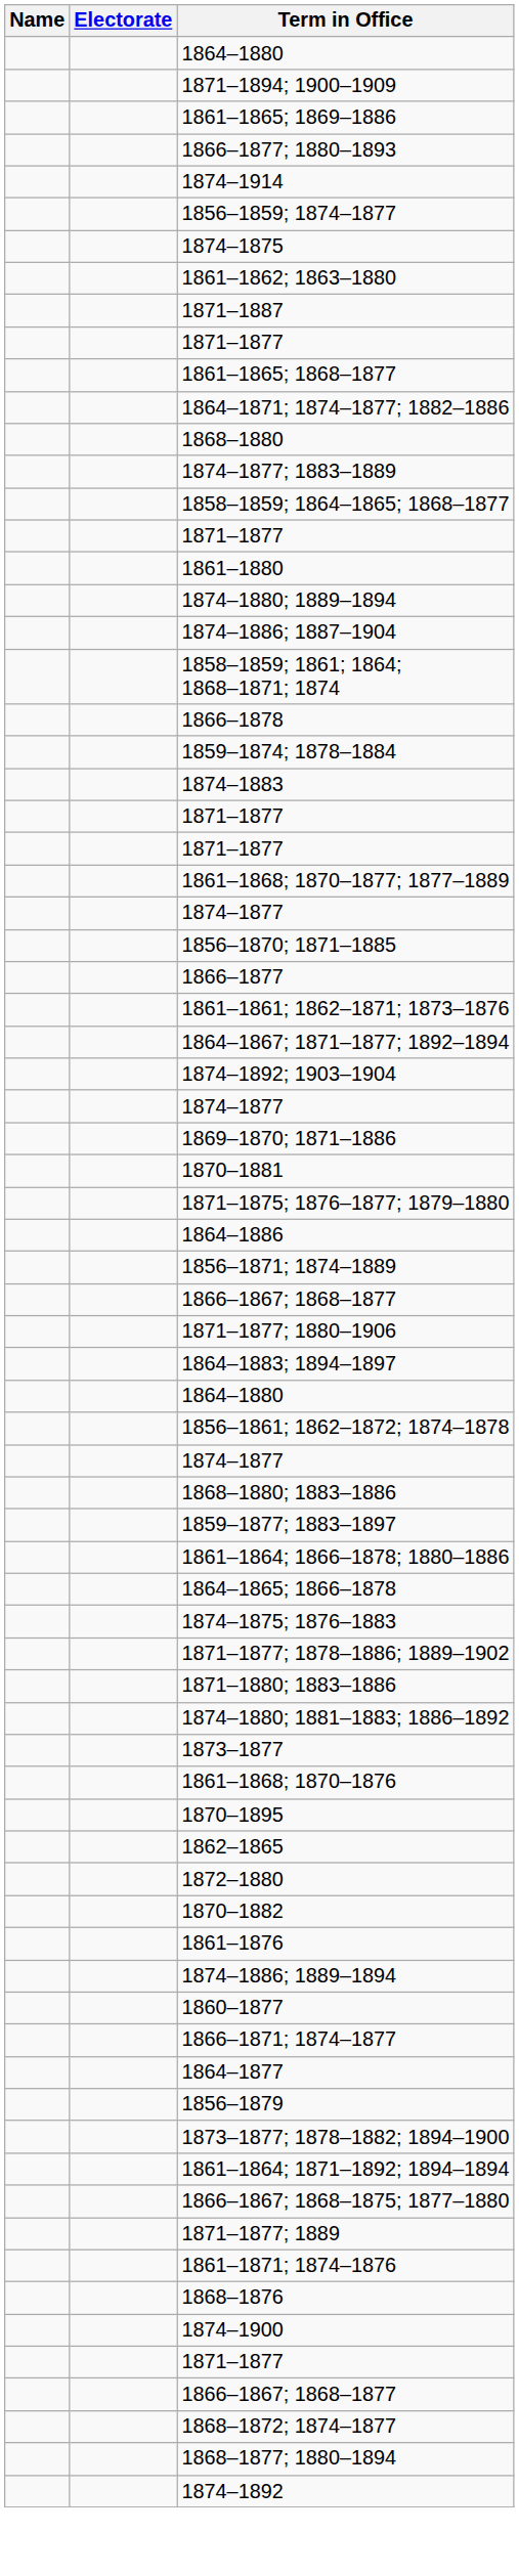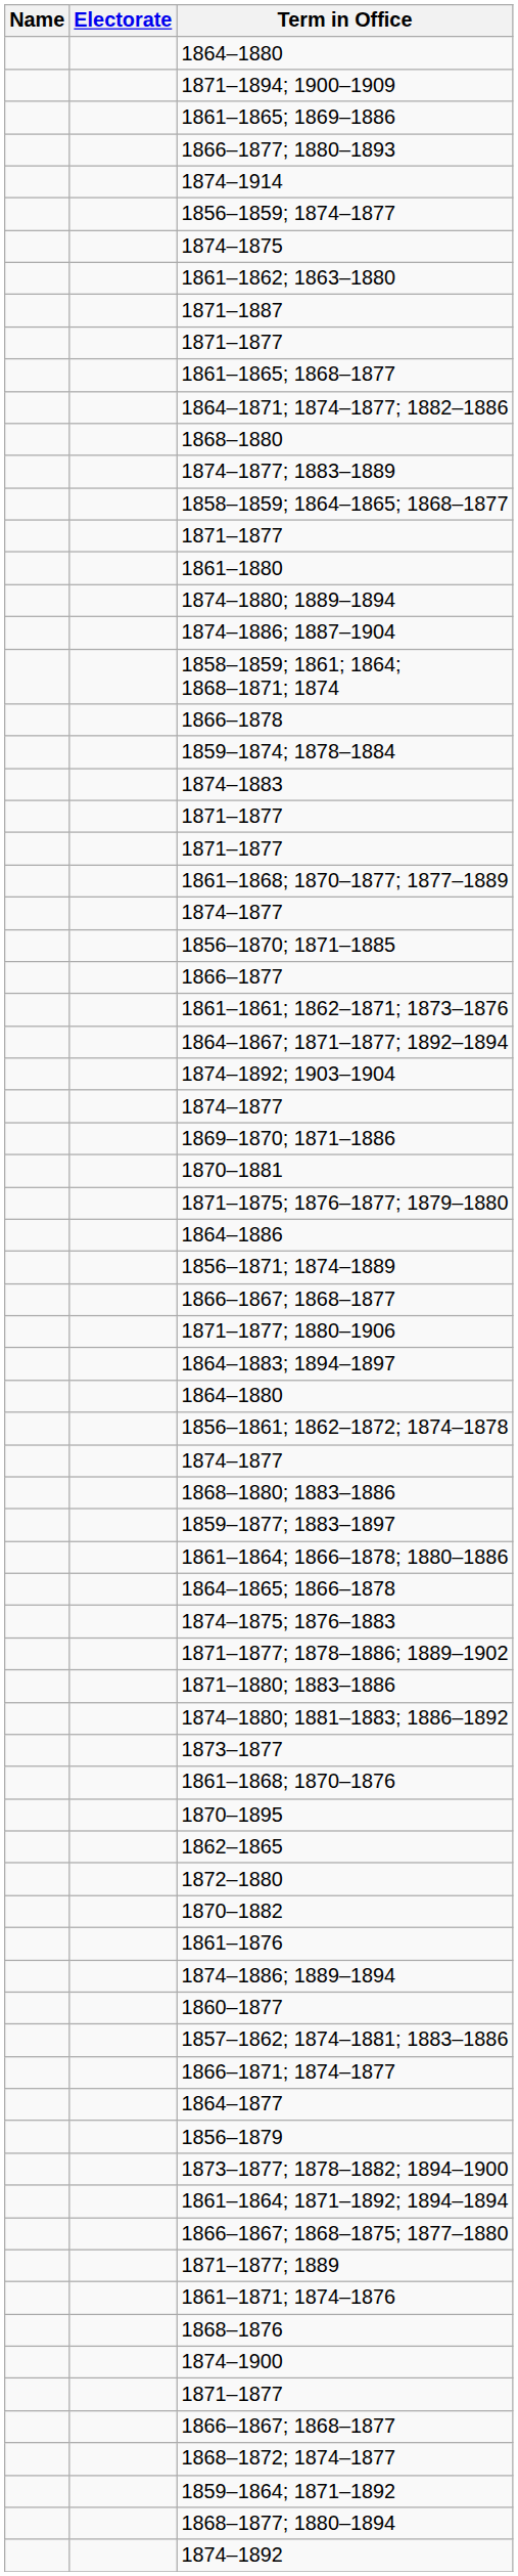 <table class="wikitable sortable">
 <tr>
 <th>Name</th>
 <th><a href='#'>Electorate</a></th>
 <th>Term in Office</th>
 </tr>
 <tr>
 <td></td>
 <td></td>
 <td>1864–1880</td>
 </tr>
 <tr>
 <td></td>
 <td></td>
 <td>1871–1894; 1900–1909</td>
 </tr>
 <tr>
 <td></td>
 <td> </td>
 <td>1861–1865; 1869–1886</td>
 </tr>
 <tr>
 <td></td>
 <td></td>
 <td>1866–1877; 1880–1893</td>
 </tr>
 <tr>
 <td></td>
 <td></td>
 <td>1874–1914</td>
 </tr>
 <tr>
 <td></td>
 <td> </td>
 <td>1856–1859; 1874–1877</td>
 </tr>
 <tr>
 <td> </td>
 <td></td>
 <td>1874–1875</td>
 </tr>
 <tr>
 <td></td>
 <td></td>
 <td>1861–1862; 1863–1880</td>
 </tr>
 <tr>
 <td></td>
 <td></td>
 <td>1871–1887</td>
 </tr>
 <tr>
 <td></td>
 <td></td>
 <td>1871–1877</td>
 </tr>
 <tr>
 <td></td>
 <td></td>
 <td>1861–1865; 1868–1877</td>
 </tr>
 <tr>
 <td></td>
 <td></td>
 <td>1864–1871; 1874–1877; 1882–1886</td>
 </tr>
 <tr>
 <td></td>
 <td></td>
 <td>1868–1880</td>
 </tr>
 <tr>
 <td></td>
 <td></td>
 <td>1874–1877; 1883–1889</td>
 </tr>
 <tr>
 <td></td>
 <td></td>
 <td>1858–1859; 1864–1865; 1868–1877</td>
 </tr>
 <tr>
 <td></td>
 <td></td>
 <td>1871–1877</td>
 </tr>
 <tr>
 <td></td>
 <td></td>
 <td>1861–1880</td>
 </tr>
 <tr>
 <td></td>
 <td></td>
 <td>1874–1880; 1889–1894</td>
 </tr>
 <tr>
 <td></td>
 <td></td>
 <td>1874–1886; 1887–1904</td>
 </tr>
 <tr>
 <td> </td>
 <td></td>
 <td>1858–1859; 1861; 1864;<br>1868–1871; 1874</td>
 </tr>
 <tr>
 <td></td>
 <td></td>
 <td>1866–1878</td>
 </tr>
 <tr>
 <td> </td>
 <td></td>
 <td>1859–1874; 1878–1884</td>
 </tr>
 <tr>
 <td></td>
 <td></td>
 <td>1874–1883</td>
 </tr>
 <tr>
 <td></td>
 <td> </td>
 <td>1871–1877</td>
 </tr>
 <tr>
 <td></td>
 <td> </td>
 <td>1871–1877</td>
 </tr>
 <tr>
 <td></td>
 <td> </td>
 <td>1861–1868; 1870–1877; 1877–1889</td>
 </tr>
 <tr>
 <td></td>
 <td></td>
 <td>1874–1877</td>
 </tr>
 <tr>
 <td></td>
 <td></td>
 <td>1856–1870; 1871–1885</td>
 </tr>
 <tr>
 <td></td>
 <td> </td>
 <td>1866–1877</td>
 </tr>
 <tr>
 <td> </td>
 <td></td>
 <td>1861–1861; 1862–1871; 1873–1876</td>
 </tr>
 <tr>
 <td></td>
 <td> </td>
 <td>1864–1867; 1871–1877; 1892–1894</td>
 </tr>
 <tr>
 <td></td>
 <td> </td>
 <td>1874–1892; 1903–1904</td>
 </tr>
 <tr>
 <td></td>
 <td></td>
 <td>1874–1877</td>
 </tr>
 <tr>
 <td></td>
 <td></td>
 <td>1869–1870; 1871–1886</td>
 </tr>
 <tr>
 <td></td>
 <td> </td>
 <td>1870–1881</td>
 </tr>
 <tr>
 <td> </td>
 <td></td>
 <td>1871–1875; 1876–1877; 1879–1880</td>
 </tr>
 <tr>
 <td></td>
 <td></td>
 <td>1864–1886</td>
 </tr>
 <tr>
 <td></td>
 <td> </td>
 <td>1856–1871; 1874–1889</td>
 </tr>
 <tr>
 <td></td>
 <td></td>
 <td>1866–1867; 1868–1877</td>
 </tr>
 <tr>
 <td></td>
 <td> </td>
 <td>1871–1877; 1880–1906</td>
 </tr>
 <tr>
 <td></td>
 <td></td>
 <td>1864–1883; 1894–1897</td>
 </tr>
 <tr>
 <td></td>
 <td></td>
 <td>1864–1880</td>
 </tr>
 <tr>
 <td></td>
 <td></td>
 <td>1856–1861; 1862–1872; 1874–1878</td>
 </tr>
 <tr>
 <td></td>
 <td></td>
 <td>1874–1877</td>
 </tr>
 <tr>
 <td></td>
 <td></td>
 <td>1868–1880; 1883–1886</td>
 </tr>
 <tr>
 <td></td>
 <td></td>
 <td>1859–1877; 1883–1897</td>
 </tr>
 <tr>
 <td></td>
 <td></td>
 <td>1861–1864; 1866–1878; 1880–1886</td>
 </tr>
 <tr>
 <td></td>
 <td></td>
 <td>1864–1865; 1866–1878</td>
 </tr>
 <tr>
 <td> </td>
 <td></td>
 <td>1874–1875; 1876–1883</td>
 </tr>
 <tr>
 <td></td>
 <td></td>
 <td>1871–1877; 1878–1886; 1889–1902</td>
 </tr>
 <tr>
 <td></td>
 <td></td>
 <td>1871–1880; 1883–1886</td>
 </tr>
 <tr>
 <td></td>
 <td></td>
 <td>1874–1880; 1881–1883; 1886–1892</td>
 </tr>
 <tr>
 <td></td>
 <td></td>
 <td>1873–1877</td>
 </tr>
 <tr>
 <td> </td>
 <td></td>
 <td>1861–1868; 1870–1876</td>
 </tr>
 <tr>
 <td></td>
 <td></td>
 <td>1870–1895</td>
 </tr>
 <tr>
 <td> </td>
 <td></td>
 <td>1862–1865</td>
 </tr>
 <tr>
 <td></td>
 <td></td>
 <td>1872–1880</td>
 </tr>
 <tr>
 <td></td>
 <td></td>
 <td>1870–1882</td>
 </tr>
 <tr>
 <td> </td>
 <td> </td>
 <td>1861–1876</td>
 </tr>
 <tr>
 <td></td>
 <td></td>
 <td>1874–1886; 1889–1894</td>
 </tr>
 <tr>
 <td></td>
 <td></td>
 <td>1860–1877</td>
 </tr>
 <tr>
 <td></td>
 <td></td>
+<td>1857–1862; 1874–1881; 1883–1886</td>
+</tr>
+<tr>
+<td></td>
+<td></td>
 <td>1866–1871; 1874–1877</td>
 </tr>
 <tr>
 <td></td>
 <td></td>
 <td>1864–1877</td>
 </tr>
 <tr>
 <td></td>
 <td></td>
 <td>1856–1879</td>
 </tr>
 <tr>
 <td></td>
 <td></td>
 <td>1873–1877; 1878–1882; 1894–1900</td>
 </tr>
 <tr>
 <td></td>
 <td></td>
 <td>1861–1864; 1871–1892; 1894–1894</td>
 </tr>
 <tr>
 <td> </td>
 <td></td>
 <td>1866–1867; 1868–1875; 1877–1880</td>
 </tr>
 <tr>
 <td></td>
 <td></td>
 <td>1871–1877; 1889</td>
 </tr>
 <tr>
 <td> </td>
 <td></td>
 <td>1861–1871; 1874–1876</td>
 </tr>
 <tr>
 <td> </td>
 <td></td>
 <td>1868–1876</td>
 </tr>
 <tr>
 <td></td>
 <td></td>
 <td>1874–1900</td>
 </tr>
 <tr>
 <td></td>
 <td></td>
 <td>1871–1877</td>
 </tr>
 <tr>
 <td></td>
 <td></td>
 <td>1866–1867; 1868–1877</td>
 </tr>
 <tr>
 <td></td>
 <td> </td>
 <td>1868–1872; 1874–1877</td>
 </tr>
 <tr>
 <td></td>
+<td> </td>
+<td>1859–1864; 1871–1892</td>
+</tr>
+<tr>
+<td></td>
 <td></td>
 <td>1868–1877; 1880–1894</td>
 </tr>
 <tr>
 <td></td>
 <td></td>
 <td>1874–1892</td>
 </tr>
 <tr>
 </tr>
 </table>
